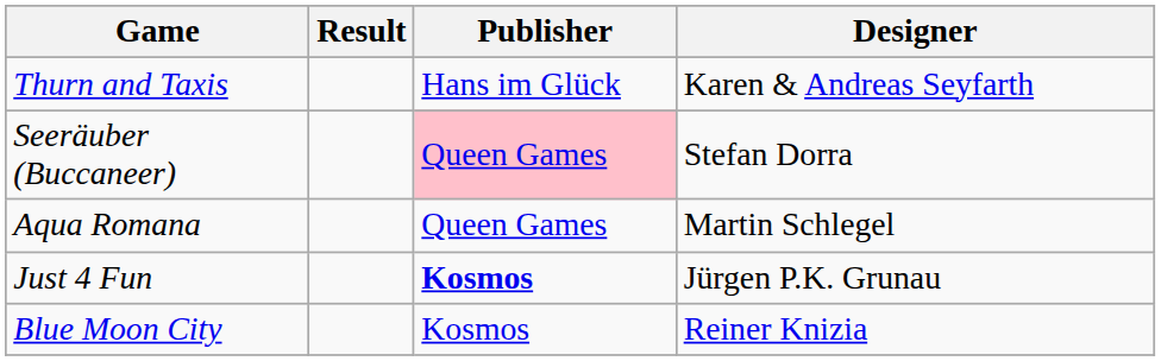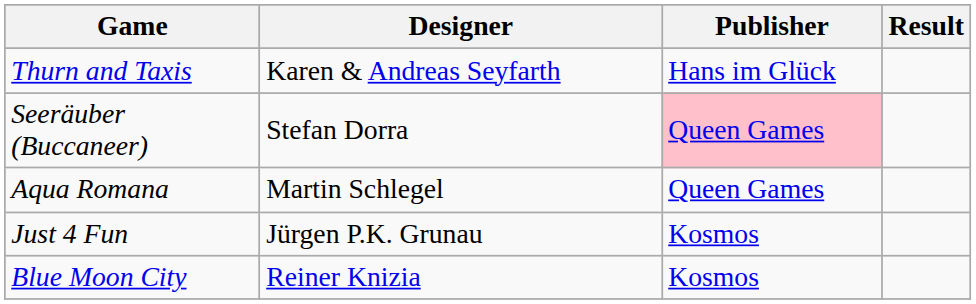 <table class="wikitable">
 <tr>
 <th style="width:140px;">Game</th>
+<th style="width:225px;">Designer</th>
+<th style="width:120px;">Publisher</th>
 <th>Result</th>
-<th style="width:120px;">Publisher</th>
-<th style="width:225px;">Designer</th>
 </tr>
 <tr>
 <td><a href='#'><em>Thurn and Taxis</em></a></td>
+<td>Karen & <a href='#'>Andreas Seyfarth</a></td>
+<td><a href='#'>Hans im Glück</a></td>
 <td></td>
-<td><a href='#'>Hans im Glück</a></td>
-<td>Karen & <a href='#'>Andreas Seyfarth</a></td>
 </tr>
 <tr>
 <td><em>Seeräuber (Buccaneer)</em></td>
+<td>Stefan Dorra</td>
+<td style="background: pink;"><a href='#'>Queen Games</a></td>
 <td></td>
-<td style="background: pink;"><a href='#'>Queen Games</a></td>
-<td>Stefan Dorra</td>
 </tr>
 <tr>
 <td><em>Aqua Romana</em></td>
+<td>Martin Schlegel</td>
+<td><a href='#'>Queen Games</a></td>
 <td></td>
-<td><a href='#'>Queen Games</a></td>
-<td>Martin Schlegel</td>
 </tr>
 <tr>
 <td><em>Just 4 Fun</em></td>
+<td>Jürgen P.K. Grunau</td>
+<td><a href='#'>Kosmos</a></td>
 <td></td>
-<td><strong><a href='#'>Kosmos</a></strong></td>
-<td>Jürgen P.K. Grunau</td>
 </tr>
 <tr>
 <td><em><a href='#'>Blue Moon City</a></em></td>
+<td><a href='#'>Reiner Knizia</a></td>
+<td><a href='#'>Kosmos</a></td>
 <td></td>
-<td><a href='#'>Kosmos</a></td>
-<td><a href='#'>Reiner Knizia</a></td>
 </tr>
 </table>
